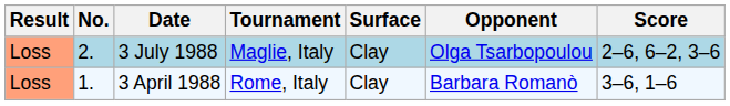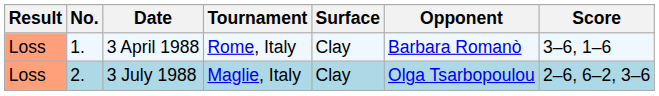 <table class="sortable wikitable" style=font-size:97%>
 <tr>
 <th>Result</th>
 <th>No.</th>
 <th>Date</th>
 <th>Tournament</th>
 <th>Surface</th>
 <th>Opponent</th>
 <th>Score</th>
 </tr>
+<tr style="background:#f0f8ff;">
+<td style="background:#ffa07a;">Loss</td>
+<td>1.</td>
+<td>3 April 1988</td>
+<td><a href='#'>Rome</a>, Italy</td>
+<td>Clay</td>
+<td> <a href='#'>Barbara Romanò</a></td>
+<td>3–6, 1–6</td>
+</tr>
 <tr style="background:lightblue;">
 <td style="background:#ffa07a;">Loss</td>
 <td>2.</td>
 <td>3 July 1988</td>
 <td><a href='#'>Maglie</a>, Italy</td>
 <td>Clay</td>
 <td> <a href='#'>Olga Tsarbopoulou</a></td>
 <td>2–6, 6–2, 3–6</td>
 </tr>
-<tr style="background:#f0f8ff;">
-<td style="background:#ffa07a;">Loss</td>
-<td>1.</td>
-<td>3 April 1988</td>
-<td><a href='#'>Rome</a>, Italy</td>
-<td>Clay</td>
-<td> <a href='#'>Barbara Romanò</a></td>
-<td>3–6, 1–6</td>
-</tr>
 </table>
